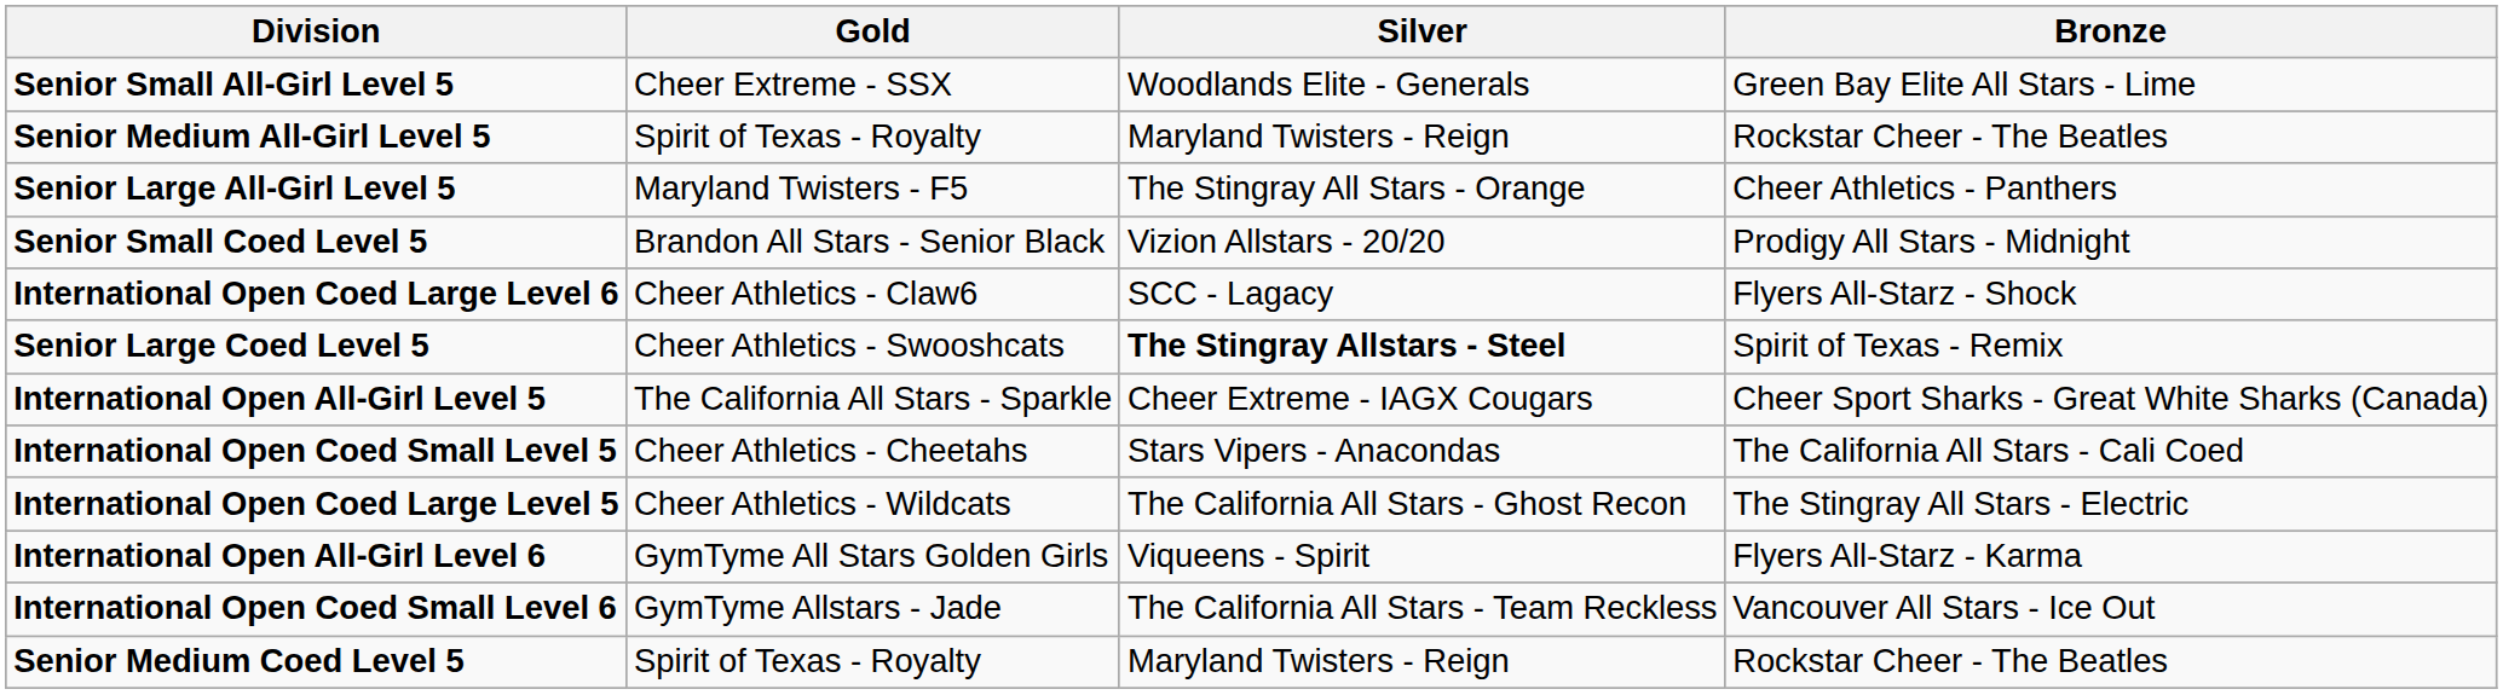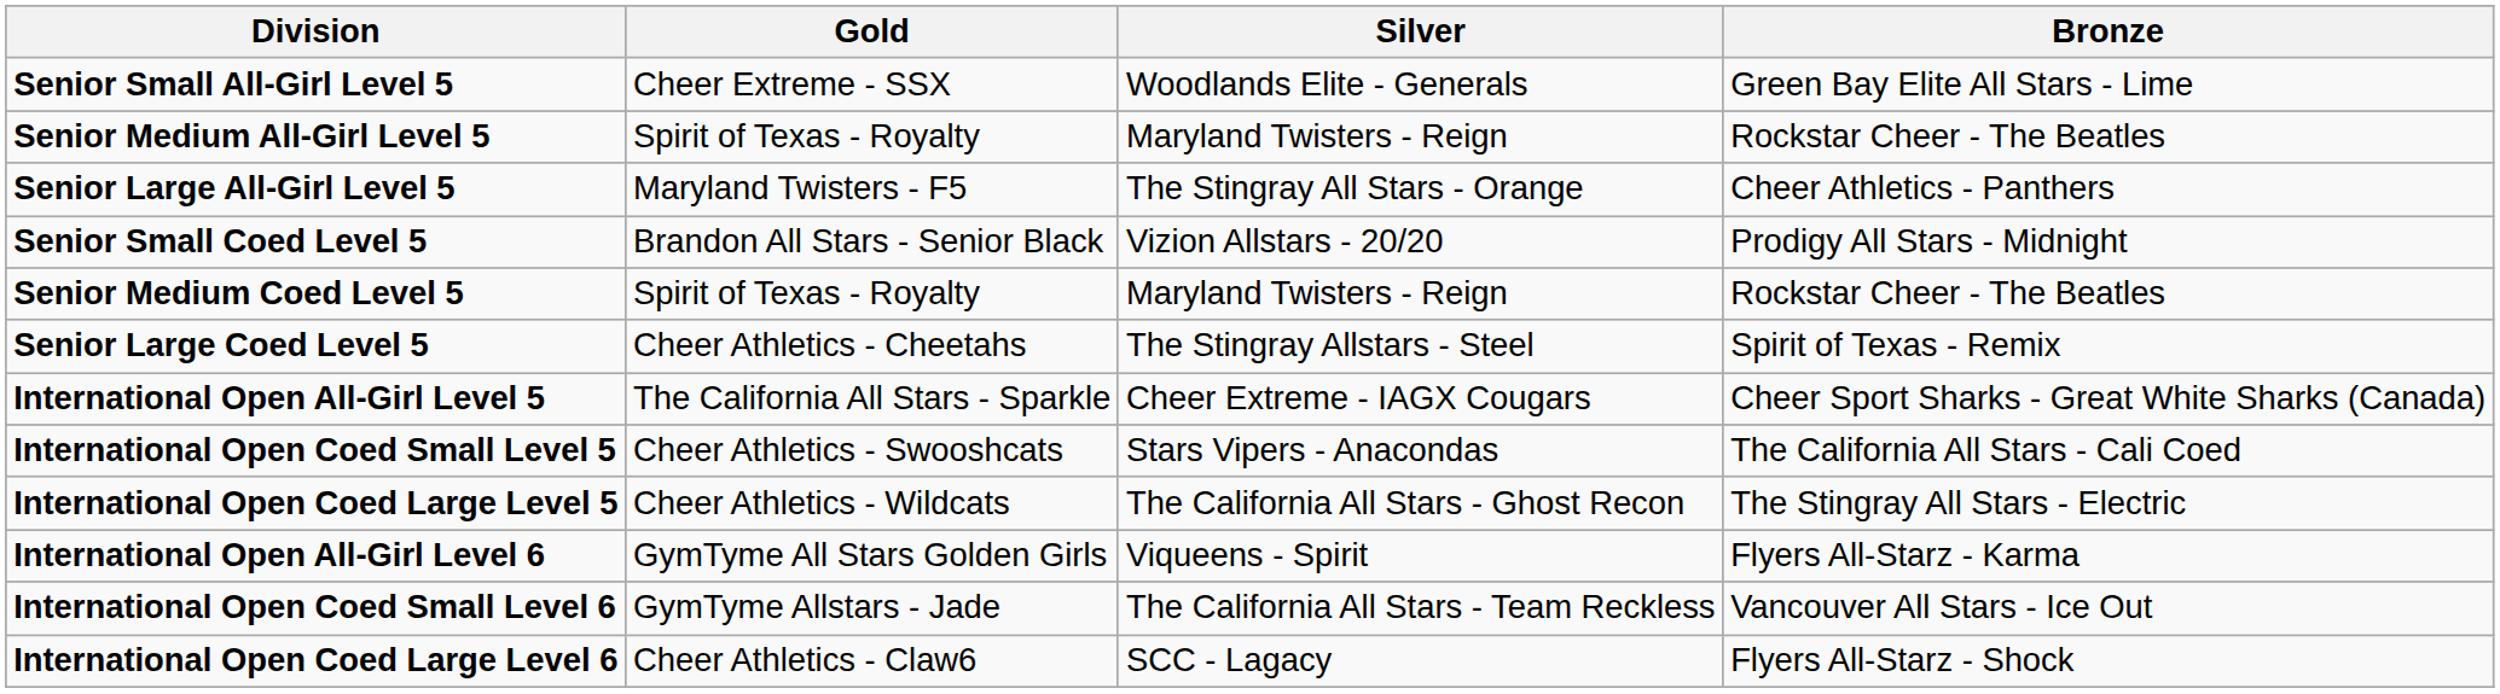 <table class="wikitable">
 <tr>
 <th><strong>Division</strong></th>
 <th><strong>Gold</strong></th>
 <th><strong>Silver</strong></th>
 <th><strong>Bronze</strong></th>
 </tr>
 <tr>
 <td><strong>Senior Small All-Girl Level 5</strong></td>
 <td>Cheer Extreme - SSX</td>
 <td>Woodlands Elite - Generals</td>
 <td>Green Bay Elite All Stars - Lime</td>
 </tr>
 <tr>
 <td><strong>Senior Medium All-Girl Level 5</strong></td>
 <td>Spirit of Texas - Royalty</td>
 <td>Maryland Twisters - Reign</td>
 <td>Rockstar Cheer - The Beatles</td>
 </tr>
 <tr>
 <td><strong>Senior Large All-Girl Level 5</strong></td>
 <td>Maryland Twisters - F5</td>
 <td>The Stingray All Stars - Orange</td>
 <td>Cheer Athletics - Panthers</td>
 </tr>
 <tr>
 <td><strong>Senior Small Coed Level 5</strong></td>
 <td>Brandon All Stars - Senior Black</td>
 <td>Vizion Allstars - 20/20</td>
 <td>Prodigy All Stars - Midnight</td>
 </tr>
 <tr>
-<td><strong>International Open Coed Large Level 6</strong></td>
-<td>Cheer Athletics - Claw6</td>
-<td>SCC - Lagacy</td>
-<td>Flyers All-Starz - Shock</td>
+<td><strong>Senior Medium Coed Level 5</strong></td>
+<td>Spirit of Texas - Royalty</td>
+<td>Maryland Twisters - Reign</td>
+<td>Rockstar Cheer - The Beatles</td>
 </tr>
 <tr>
 <td><strong>Senior Large Coed Level 5</strong></td>
-<td>Cheer Athletics - Swooshcats</td>
-<td><strong>The Stingray Allstars - Steel</strong></td>
+<td>Cheer Athletics - Cheetahs</td>
+<td>The Stingray Allstars - Steel</td>
 <td>Spirit of Texas - Remix</td>
 </tr>
 <tr>
 <td><strong>International Open All-Girl Level 5</strong></td>
 <td>The California All Stars - Sparkle</td>
 <td>Cheer Extreme - IAGX Cougars</td>
 <td>Cheer Sport Sharks - Great White Sharks (Canada)</td>
 </tr>
 <tr>
 <td><strong>International Open Coed Small Level 5</strong></td>
-<td>Cheer Athletics - Cheetahs</td>
+<td>Cheer Athletics - Swooshcats</td>
 <td>Stars Vipers - Anacondas</td>
 <td>The California All Stars - Cali Coed</td>
 </tr>
 <tr>
 <td><strong>International Open Coed Large Level 5</strong></td>
 <td>Cheer Athletics - Wildcats</td>
 <td>The California All Stars - Ghost Recon</td>
 <td>The Stingray All Stars - Electric</td>
 </tr>
 <tr>
 <td><strong>International Open All-Girl Level 6</strong></td>
 <td>GymTyme All Stars Golden Girls</td>
 <td>Viqueens - Spirit</td>
 <td>Flyers All-Starz - Karma</td>
 </tr>
 <tr>
 <td><strong>International Open Coed Small Level 6</strong></td>
 <td>GymTyme Allstars - Jade</td>
 <td>The California All Stars - Team Reckless</td>
 <td>Vancouver All Stars - Ice Out</td>
 </tr>
 <tr>
-<td><strong>Senior Medium Coed Level 5</strong></td>
-<td>Spirit of Texas - Royalty</td>
-<td>Maryland Twisters - Reign</td>
-<td>Rockstar Cheer - The Beatles</td>
+<td><strong>International Open Coed Large Level 6</strong></td>
+<td>Cheer Athletics - Claw6</td>
+<td>SCC - Lagacy</td>
+<td>Flyers All-Starz - Shock</td>
 </tr>
 </table>
